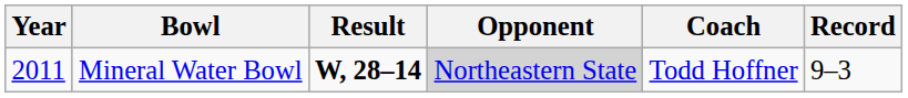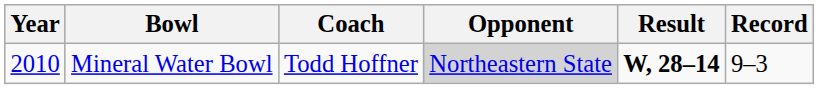 <table class="wikitable">
 <tr>
 <th>Year</th>
 <th>Bowl</th>
+<th>Coach</th>
+<th>Opponent</th>
 <th>Result</th>
-<th>Opponent</th>
-<th>Coach</th>
 <th>Record</th>
 </tr>
 <tr>
-<td><a href='#'>2011</a></td>
+<td><a href='#'>2010</a></td>
 <td><a href='#'>Mineral Water Bowl</a></td>
+<td><a href='#'>Todd Hoffner</a></td>
+<td style="background: lightgrey;"><a href='#'>Northeastern State</a></td>
 <td><strong>W, 28–14</strong></td>
-<td style="background: lightgrey;"><a href='#'>Northeastern State</a></td>
-<td><a href='#'>Todd Hoffner</a></td>
 <td>9–3</td>
 </tr>
 </table>
